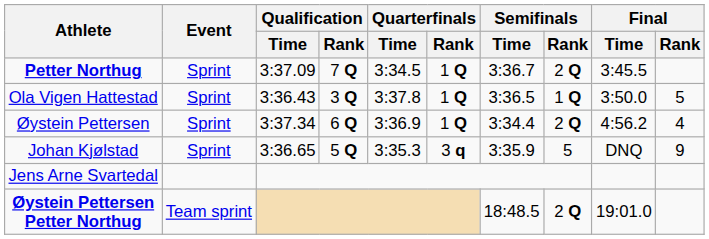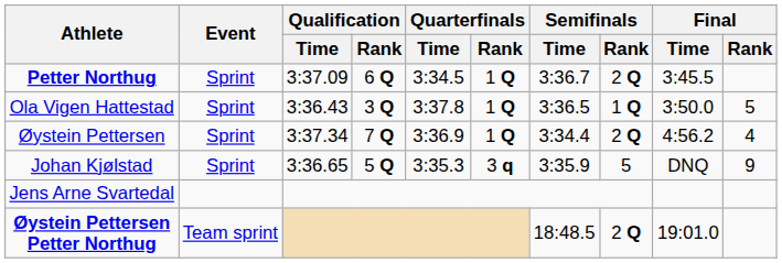 <table class=wikitable style="font-size:90%; text-align:center">
 <tr>
 <th rowspan="2">Athlete</th>
 <th rowspan="2">Event</th>
 <th colspan="2">Qualification</th>
 <th colspan="2">Quarterfinals</th>
 <th colspan="2">Semifinals</th>
 <th colspan="2">Final</th>
 </tr>
 <tr>
 <th>Time</th>
 <th>Rank</th>
 <th>Time</th>
 <th>Rank</th>
 <th>Time</th>
 <th>Rank</th>
 <th>Time</th>
 <th>Rank</th>
 </tr>
 <tr>
 <td rowspan=1><strong><a href='#'>Petter Northug</a></strong></td>
 <td><a href='#'>Sprint</a></td>
 <td align="center">3:37.09</td>
-<td align="center">7 <strong>Q</strong></td>
+<td align="center">6 <strong>Q</strong></td>
 <td align="center">3:34.5</td>
 <td align="center">1 <strong>Q</strong></td>
 <td align="center">3:36.7</td>
 <td align="center">2 <strong>Q</strong></td>
 <td align="center">3:45.5</td>
 <td align="center"></td>
 </tr>
 <tr>
 <td rowspan=1><a href='#'>Ola Vigen Hattestad</a></td>
 <td><a href='#'>Sprint</a></td>
 <td align="center">3:36.43</td>
 <td align="center">3 <strong>Q</strong></td>
 <td align="center">3:37.8</td>
 <td align="center">1 <strong>Q</strong></td>
 <td align="center">3:36.5</td>
 <td align="center">1 <strong>Q</strong></td>
 <td align="center">3:50.0</td>
 <td align="center">5</td>
 </tr>
 <tr>
 <td rowspan=1><a href='#'>Øystein Pettersen</a></td>
 <td><a href='#'>Sprint</a></td>
 <td align="center">3:37.34</td>
-<td align="center">6 <strong>Q</strong></td>
+<td align="center">7 <strong>Q</strong></td>
 <td align="center">3:36.9</td>
 <td align="center">1 <strong>Q</strong></td>
 <td align="center">3:34.4</td>
 <td align="center">2 <strong>Q</strong></td>
 <td align="center">4:56.2</td>
 <td align="center">4</td>
 </tr>
 <tr>
 <td rowspan=1><a href='#'>Johan Kjølstad</a></td>
 <td><a href='#'>Sprint</a></td>
 <td align="center">3:36.65</td>
 <td align="center">5 <strong>Q</strong></td>
 <td align="center">3:35.3</td>
 <td align="center">3 <strong>q</strong></td>
 <td align="center">3:35.9</td>
 <td align="center">5</td>
 <td align="center">DNQ</td>
 <td align="center">9</td>
 </tr>
 <tr>
 <td rowspan=1><a href='#'>Jens Arne Svartedal</a></td>
 <td></td>
 <td colspan="6"></td>
 <td align="center"></td>
 <td align="center"></td>
 </tr>
 <tr>
 <td><strong><a href='#'>Øystein Pettersen</a></strong><br><strong><a href='#'>Petter Northug</a></strong></td>
 <td><a href='#'>Team sprint</a></td>
 <td bgcolor="wheat" colspan="4"></td>
 <td align="center">18:48.5</td>
 <td align="center">2 <strong>Q</strong></td>
 <td align="center">19:01.0</td>
 <td align="center"></td>
 </tr>
 </table>
